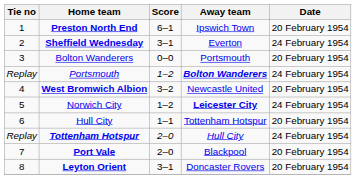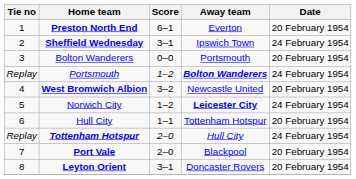 <table class="wikitable" style="text-align: center">
 <tr>
 <th>Tie no</th>
 <th>Home team</th>
 <th>Score</th>
 <th>Away team</th>
 <th>Date</th>
 </tr>
 <tr>
 <td>1</td>
 <td><strong><a href='#'>Preston North End</a></strong></td>
 <td>6–1</td>
-<td><a href='#'>Ipswich Town</a></td>
+<td><a href='#'>Everton</a></td>
 <td>20 February 1954</td>
 </tr>
 <tr>
 <td>2</td>
 <td><strong><a href='#'>Sheffield Wednesday</a></strong></td>
 <td>3–1</td>
-<td><a href='#'>Everton</a></td>
+<td><a href='#'>Ipswich Town</a></td>
 <td>24 February 1954</td>
 </tr>
 <tr>
 <td>3</td>
 <td><a href='#'>Bolton Wanderers</a></td>
 <td>0–0</td>
 <td><a href='#'>Portsmouth</a></td>
 <td>20 February 1954</td>
 </tr>
 <tr>
 <td><em>Replay</em></td>
 <td><em><a href='#'>Portsmouth</a></em></td>
 <td><em>1–2</em></td>
 <td><strong><em><a href='#'>Bolton Wanderers</a></em></strong></td>
 <td>24 February 1954</td>
 </tr>
 <tr>
 <td>4</td>
 <td><strong><a href='#'>West Bromwich Albion</a></strong></td>
 <td>3–2</td>
 <td><a href='#'>Newcastle United</a></td>
 <td>20 February 1954</td>
 </tr>
 <tr>
 <td>5</td>
 <td><a href='#'>Norwich City</a></td>
 <td>1–2</td>
 <td><strong><a href='#'>Leicester City</a></strong></td>
 <td>24 February 1954</td>
 </tr>
 <tr>
 <td>6</td>
 <td><a href='#'>Hull City</a></td>
 <td>1–1</td>
 <td><a href='#'>Tottenham Hotspur</a></td>
 <td>20 February 1954</td>
 </tr>
 <tr>
 <td><em>Replay</em></td>
 <td><strong><em><a href='#'>Tottenham Hotspur</a></em></strong></td>
 <td><em>2–0</em></td>
 <td><em><a href='#'>Hull City</a></em></td>
 <td>24 February 1954</td>
 </tr>
 <tr>
 <td>7</td>
 <td><strong><a href='#'>Port Vale</a></strong></td>
 <td>2–0</td>
 <td><a href='#'>Blackpool</a></td>
 <td>20 February 1954</td>
 </tr>
 <tr>
 <td>8</td>
 <td><strong><a href='#'>Leyton Orient</a></strong></td>
 <td>3–1</td>
 <td><a href='#'>Doncaster Rovers</a></td>
 <td>20 February 1954</td>
 </tr>
 <tr>
 </tr>
 </table>
